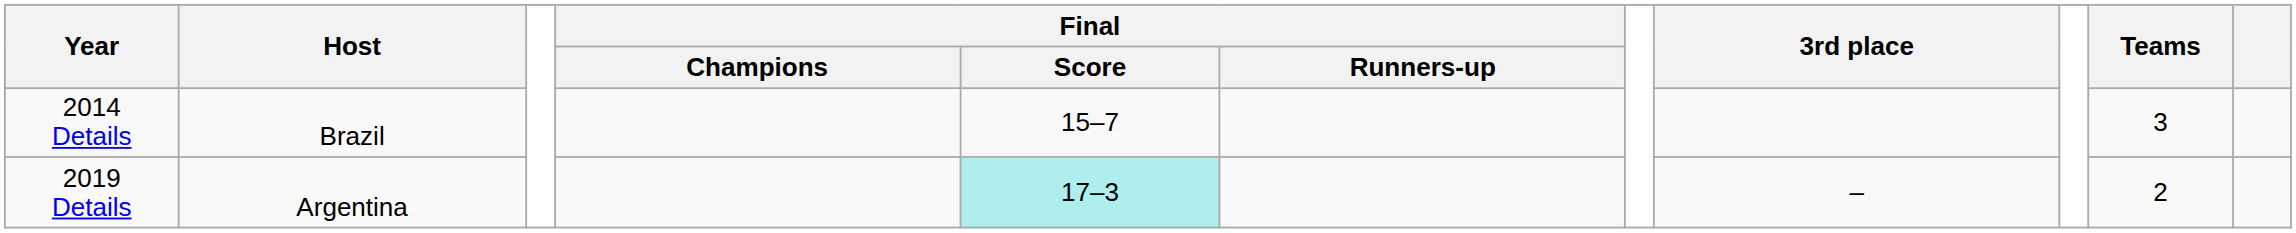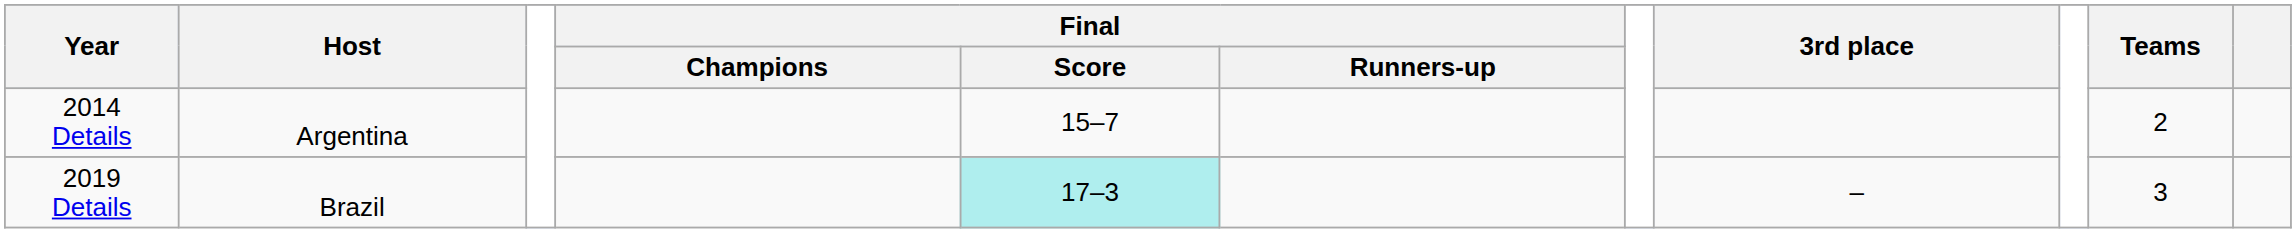 <table class="wikitable" style="font-size:90%; width: 100%; text-align: center;">
 <tr style="background-color:#c1d8ff;">
 <th rowspan=2 width=6%>Year</th>
 <th rowspan=2 width=12%>Host</th>
 <th width=1% rowspan=4 style="background-color:#ffffff;"></th>
 <th colspan=3>Final</th>
 <th width=1% rowspan=4 style="background-color:#ffffff;"></th>
 <th width=14% rowspan=2>3rd place</th>
 <th width=1% rowspan=4 style="background-color:#ffffff;"></th>
 <th rowspan=2 width=5%>Teams</th>
 <th width=2% rowspan=2></th>
 </tr>
 <tr style="background-color:#efefef;">
 <th width=14%>Champions</th>
 <th width=9%>Score</th>
 <th width=14%>Runners-up</th>
 </tr>
 <tr>
 <td>2014<br><a href='#'>Details</a></td>
-<td><br>Brazil</td>
+<td><br>Argentina</td>
 <td><strong></strong></td>
 <td>15–7</td>
 <td></td>
 <td></td>
-<td>3</td>
+<td>2</td>
 <td></td>
 </tr>
 <tr>
 <td>2019<br><a href='#'>Details</a></td>
-<td><br>Argentina</td>
+<td><br>Brazil</td>
 <td><strong></strong></td>
 <td style="background: paleturquoise;">17–3</td>
 <td></td>
 <td>–</td>
-<td>2</td>
+<td>3</td>
 <td></td>
 </tr>
 </table>
